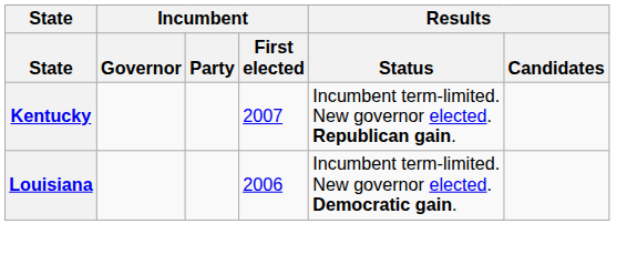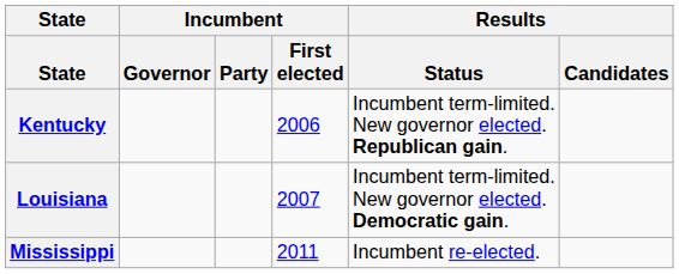 <table class="wikitable sortable">
 <tr valign=bottom>
 <th colspan=1>State</th>
 <th colspan=3>Incumbent</th>
 <th colspan=2>Results</th>
 </tr>
 <tr valign=bottom>
 <th>State</th>
 <th>Governor</th>
 <th>Party</th>
 <th>First<br>elected</th>
 <th>Status</th>
 <th>Candidates</th>
 </tr>
 <tr>
 <th><a href='#'>Kentucky</a></th>
 <td></td>
 <td></td>
-<td><a href='#'>2007</a></td>
+<td><a href='#'>2006</a></td>
 <td>Incumbent term-limited.<br>New governor <a href='#'>elected</a>.<br><strong>Republican gain</strong>.</td>
 <td nowrap></td>
 </tr>
 <tr>
 <th><a href='#'>Louisiana</a></th>
 <td></td>
 <td></td>
-<td><a href='#'>2006</a></td>
+<td><a href='#'>2007</a></td>
 <td>Incumbent term-limited.<br>New governor <a href='#'>elected</a>.<br><strong>Democratic gain</strong>.</td>
 <td nowrap></td>
 </tr>
+<tr>
+<th><a href='#'>Mississippi</a></th>
+<td></td>
+<td></td>
+<td><a href='#'>2011</a></td>
+<td>Incumbent <a href='#'>re-elected</a>.</td>
+<td nowrap></td>
+</tr>
 </table>
